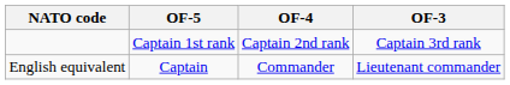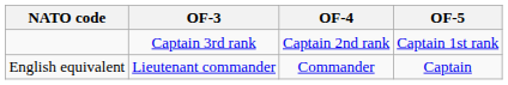 <table class="wikitable plainrowheaders" style="text-align:center;" border="1">
 <tr>
 <th>NATO code</th>
+<th>OF-3</th>
+<th>OF-4</th>
 <th>OF-5</th>
-<th>OF-4</th>
-<th>OF-3</th>
 </tr>
 <tr>
 <td></td>
+<td><a href='#'>Captain 3rd rank</a></td>
+<td><a href='#'>Captain 2nd rank</a></td>
 <td><a href='#'>Captain 1st rank</a></td>
-<td><a href='#'>Captain 2nd rank</a></td>
-<td><a href='#'>Captain 3rd rank</a></td>
 </tr>
 <tr>
 <td>English equivalent</td>
+<td><a href='#'>Lieutenant commander</a></td>
+<td><a href='#'>Commander</a></td>
 <td><a href='#'>Captain</a></td>
-<td><a href='#'>Commander</a></td>
-<td><a href='#'>Lieutenant commander</a></td>
 </tr>
 </table>
